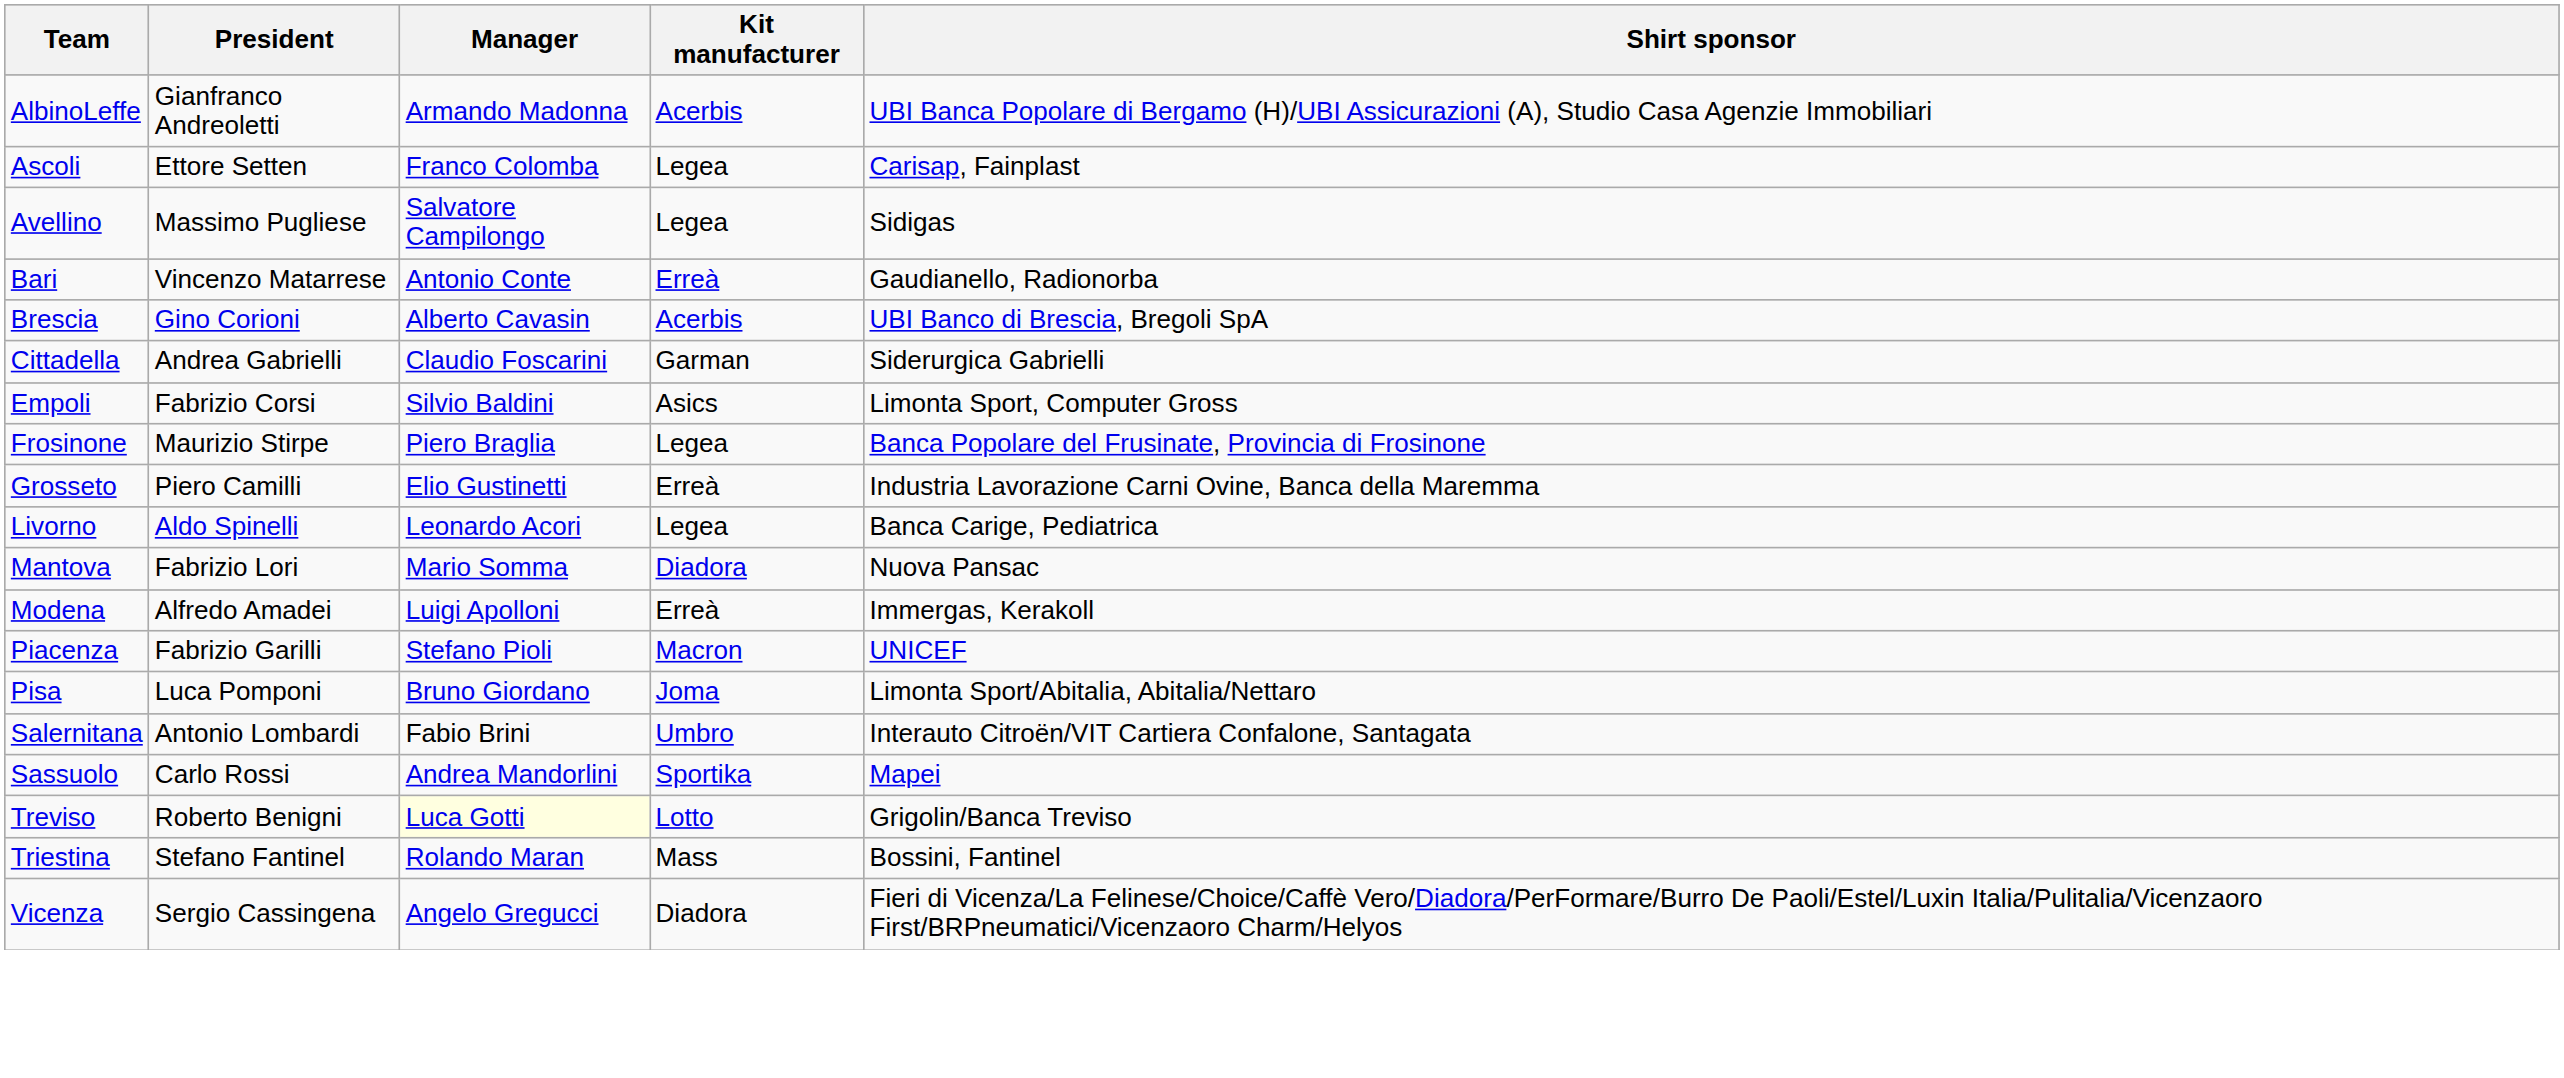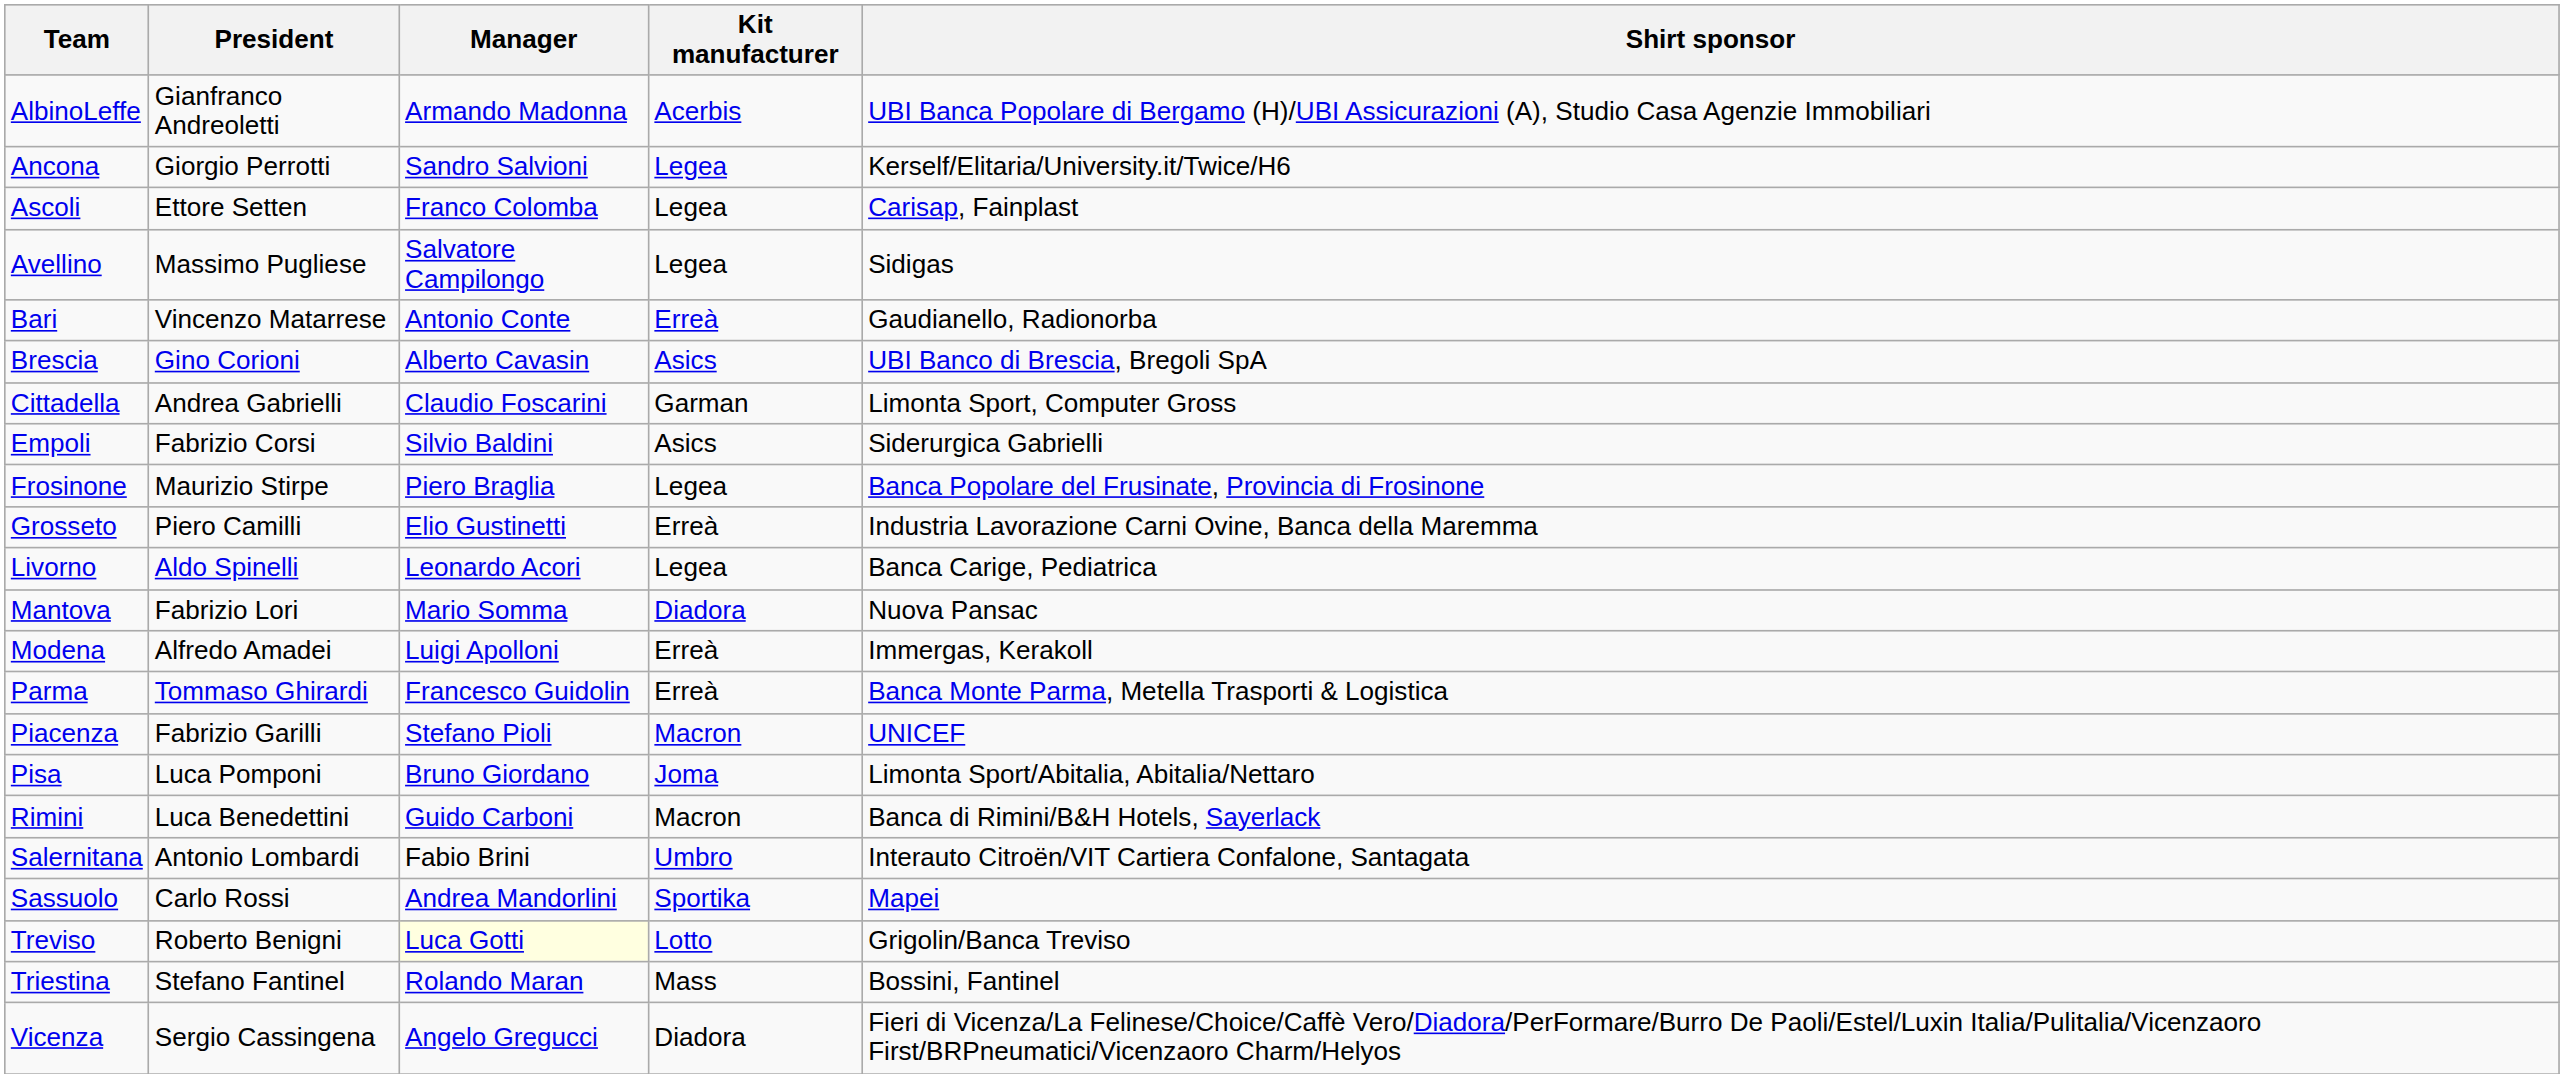 <table class="wikitable sortable">
 <tr>
 <th>Team</th>
 <th>President</th>
 <th>Manager</th>
 <th>Kit manufacturer</th>
 <th>Shirt sponsor</th>
 </tr>
 <tr>
 <td><a href='#'>AlbinoLeffe</a></td>
 <td> Gianfranco Andreoletti</td>
 <td> <a href='#'>Armando Madonna</a></td>
 <td><a href='#'>Acerbis</a></td>
 <td><a href='#'>UBI Banca Popolare di Bergamo</a> (H)/<a href='#'>UBI Assicurazioni</a> (A), Studio Casa Agenzie Immobiliari</td>
+</tr>
+<tr>
+<td><a href='#'>Ancona</a></td>
+<td> Giorgio Perrotti</td>
+<td> <a href='#'>Sandro Salvioni</a></td>
+<td><a href='#'>Legea</a></td>
+<td>Kerself/Elitaria/University.it/Twice/H6</td>
 </tr>
 <tr>
 <td><a href='#'>Ascoli</a></td>
 <td> Ettore Setten</td>
 <td> <a href='#'>Franco Colomba</a></td>
 <td>Legea</td>
 <td><a href='#'>Carisap</a>, Fainplast</td>
 </tr>
 <tr>
 <td><a href='#'>Avellino</a></td>
 <td> Massimo Pugliese</td>
 <td> <a href='#'>Salvatore Campilongo</a></td>
 <td>Legea</td>
 <td>Sidigas</td>
 </tr>
 <tr>
 <td><a href='#'>Bari</a></td>
 <td> Vincenzo Matarrese</td>
 <td> <a href='#'>Antonio Conte</a></td>
 <td><a href='#'>Erreà</a></td>
 <td>Gaudianello, Radionorba</td>
 </tr>
 <tr>
 <td><a href='#'>Brescia</a></td>
 <td> <a href='#'>Gino Corioni</a></td>
 <td> <a href='#'>Alberto Cavasin</a></td>
-<td><a href='#'>Acerbis</a></td>
+<td><a href='#'>Asics</a></td>
 <td><a href='#'>UBI Banco di Brescia</a>, Bregoli SpA</td>
 </tr>
 <tr>
 <td><a href='#'>Cittadella</a></td>
 <td> Andrea Gabrielli</td>
 <td> <a href='#'>Claudio Foscarini</a></td>
 <td>Garman</td>
-<td>Siderurgica Gabrielli</td>
+<td>Limonta Sport, Computer Gross</td>
 </tr>
 <tr>
 <td><a href='#'>Empoli</a></td>
 <td> Fabrizio Corsi</td>
 <td> <a href='#'>Silvio Baldini</a></td>
 <td>Asics</td>
-<td>Limonta Sport, Computer Gross</td>
+<td>Siderurgica Gabrielli</td>
 </tr>
 <tr>
 <td><a href='#'>Frosinone</a></td>
 <td> Maurizio Stirpe</td>
 <td> <a href='#'>Piero Braglia</a></td>
 <td>Legea</td>
 <td><a href='#'>Banca Popolare del Frusinate</a>, <a href='#'>Provincia di Frosinone</a></td>
 </tr>
 <tr>
 <td><a href='#'>Grosseto</a></td>
 <td> Piero Camilli</td>
 <td> <a href='#'>Elio Gustinetti</a></td>
 <td>Erreà</td>
 <td>Industria Lavorazione Carni Ovine, Banca della Maremma</td>
 </tr>
 <tr>
 <td><a href='#'>Livorno</a></td>
 <td> <a href='#'>Aldo Spinelli</a></td>
 <td> <a href='#'>Leonardo Acori</a></td>
 <td>Legea</td>
 <td>Banca Carige, Pediatrica</td>
 </tr>
 <tr>
 <td><a href='#'>Mantova</a></td>
 <td> Fabrizio Lori</td>
 <td> <a href='#'>Mario Somma</a></td>
 <td><a href='#'>Diadora</a></td>
 <td>Nuova Pansac</td>
 </tr>
 <tr>
 <td><a href='#'>Modena</a></td>
 <td> Alfredo Amadei</td>
 <td> <a href='#'>Luigi Apolloni</a></td>
 <td>Erreà</td>
 <td>Immergas, Kerakoll</td>
 </tr>
 <tr>
+<td><a href='#'>Parma</a></td>
+<td> <a href='#'>Tommaso Ghirardi</a></td>
+<td> <a href='#'>Francesco Guidolin</a></td>
+<td>Erreà</td>
+<td><a href='#'>Banca Monte Parma</a>, Metella Trasporti & Logistica</td>
+</tr>
+<tr>
 <td><a href='#'>Piacenza</a></td>
 <td> Fabrizio Garilli</td>
 <td> <a href='#'>Stefano Pioli</a></td>
 <td><a href='#'>Macron</a></td>
 <td><a href='#'>UNICEF</a></td>
 </tr>
 <tr>
 <td><a href='#'>Pisa</a></td>
 <td> Luca Pomponi</td>
 <td> <a href='#'>Bruno Giordano</a></td>
 <td><a href='#'>Joma</a></td>
 <td>Limonta Sport/Abitalia, Abitalia/Nettaro</td>
+</tr>
+<tr>
+<td><a href='#'>Rimini</a></td>
+<td> Luca Benedettini</td>
+<td> <a href='#'>Guido Carboni</a></td>
+<td>Macron</td>
+<td>Banca di Rimini/B&H Hotels, <a href='#'>Sayerlack</a></td>
 </tr>
 <tr>
 <td><a href='#'>Salernitana</a></td>
 <td> Antonio Lombardi</td>
 <td> Fabio Brini</td>
 <td><a href='#'>Umbro</a></td>
 <td>Interauto Citroën/VIT Cartiera Confalone, Santagata</td>
 </tr>
 <tr>
 <td><a href='#'>Sassuolo</a></td>
 <td> Carlo Rossi</td>
 <td> <a href='#'>Andrea Mandorlini</a></td>
 <td><a href='#'>Sportika</a></td>
 <td><a href='#'>Mapei</a></td>
 </tr>
 <tr>
 <td><a href='#'>Treviso</a></td>
 <td> Roberto Benigni</td>
 <td style="background: lightyellow;"> <a href='#'>Luca Gotti</a></td>
 <td><a href='#'>Lotto</a></td>
 <td>Grigolin/Banca Treviso</td>
 </tr>
 <tr>
 <td><a href='#'>Triestina</a></td>
 <td> Stefano Fantinel</td>
 <td> <a href='#'>Rolando Maran</a></td>
 <td>Mass</td>
 <td>Bossini, Fantinel</td>
 </tr>
 <tr>
 <td><a href='#'>Vicenza</a></td>
 <td>  Sergio Cassingena</td>
 <td> <a href='#'>Angelo Gregucci</a></td>
 <td>Diadora</td>
 <td>Fieri di Vicenza/La Felinese/Choice/Caffè Vero/<a href='#'>Diadora</a>/PerFormare/Burro De Paoli/Estel/Luxin Italia/Pulitalia/Vicenzaoro First/BRPneumatici/Vicenzaoro Charm/Helyos</td>
 </tr>
 </table>
